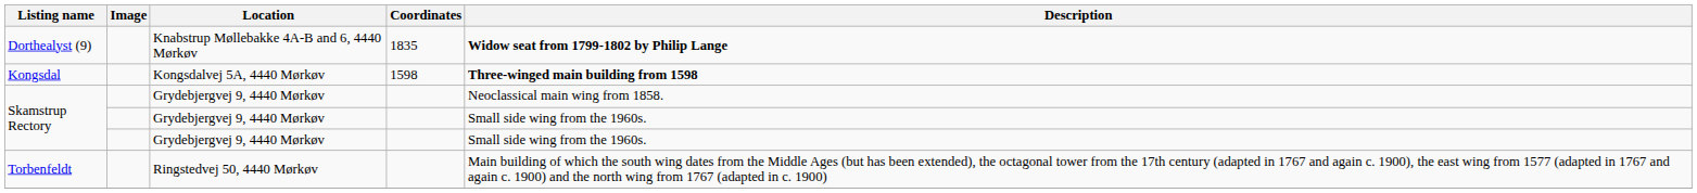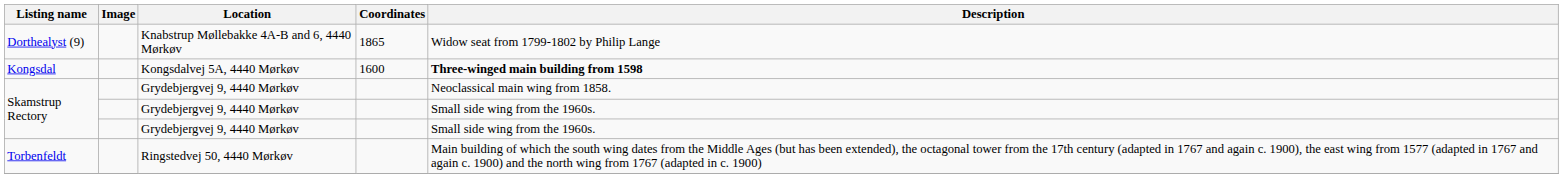 <table class="wikitable sortable">
 <tr>
 <th>Listing name</th>
 <th>Image</th>
 <th>Location</th>
 <th>Coordinates</th>
 <th>Description</th>
 </tr>
 <tr>
 <td><a href='#'>Dorthealyst</a> (9)</td>
 <td></td>
 <td>Knabstrup Møllebakke 4A-B and 6, 4440 Mørkøv</td>
-<td>1835</td>
-<td><strong>Widow seat from 1799-1802 by Philip Lange</strong></td>
+<td>1865</td>
+<td>Widow seat from 1799-1802 by Philip Lange</td>
 </tr>
 <tr>
 <td><a href='#'>Kongsdal</a></td>
 <td></td>
 <td>Kongsdalvej 5A, 4440 Mørkøv</td>
-<td>1598</td>
+<td>1600</td>
 <td><strong>Three-winged main building from 1598</strong></td>
 </tr>
 <tr>
 <td rowspan="3">Skamstrup Rectory</td>
 <td></td>
 <td>Grydebjergvej 9, 4440 Mørkøv</td>
 <td></td>
 <td>Neoclassical main wing from 1858.</td>
 </tr>
 <tr>
 <td></td>
 <td>Grydebjergvej 9, 4440 Mørkøv</td>
 <td></td>
 <td>Small side wing from the 1960s.</td>
 </tr>
 <tr>
 <td></td>
 <td>Grydebjergvej 9, 4440 Mørkøv</td>
 <td></td>
 <td>Small side wing from the 1960s.</td>
 </tr>
 <tr>
 <td><a href='#'>Torbenfeldt</a></td>
 <td></td>
 <td>Ringstedvej 50, 4440 Mørkøv</td>
 <td></td>
 <td>Main building of which the south wing dates from the Middle Ages (but has been extended), the octagonal tower from the 17th century (adapted in 1767 and again c. 1900), the east wing from 1577 (adapted in 1767 and again c. 1900) and the north wing from 1767 (adapted in c.  1900)</td>
 </tr>
 <tr>
 </tr>
 </table>
